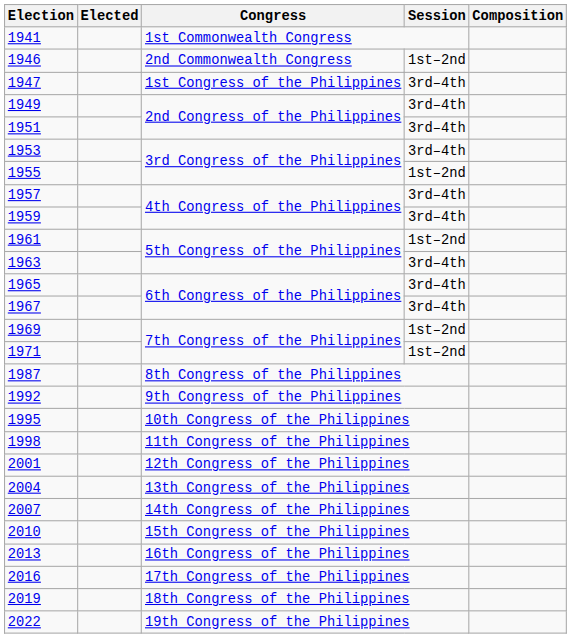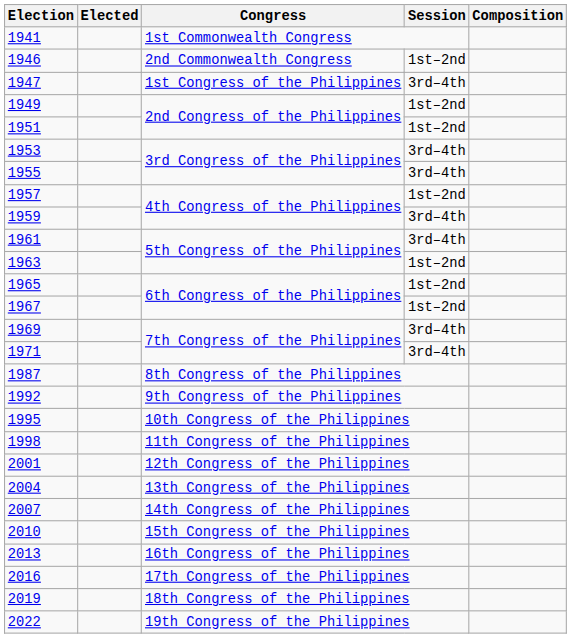 <table class="wikitable">
 <tr>
 <th>Election</th>
 <th>Elected</th>
 <th>Congress</th>
 <th>Session</th>
 <th>Composition</th>
 </tr>
 <tr>
 <td><a href='#'>1941</a></td>
 <td></td>
 <td colspan="2"><a href='#'>1st Commonwealth Congress</a></td>
 <td></td>
 </tr>
 <tr>
 <td rowspan="2"><a href='#'>1946</a></td>
 <td rowspan="2"></td>
 <td><a href='#'>2nd Commonwealth Congress</a></td>
 <td rowspan="2">1st–2nd</td>
 <td rowspan="2"></td>
 </tr>
 <tr>
 <td rowspan="2"><a href='#'>1st Congress of the Philippines</a></td>
 </tr>
 <tr>
 <td><a href='#'>1947</a></td>
 <td></td>
 <td>3rd–4th</td>
 <td></td>
 </tr>
 <tr>
 <td><a href='#'>1949</a></td>
 <td></td>
 <td rowspan="2"><a href='#'>2nd Congress of the Philippines</a></td>
-<td>3rd–4th</td>
+<td>1st–2nd</td>
 <td></td>
 </tr>
 <tr>
 <td><a href='#'>1951</a></td>
 <td></td>
-<td>3rd–4th</td>
+<td>1st–2nd</td>
 <td></td>
 </tr>
 <tr>
 <td><a href='#'>1953</a></td>
 <td></td>
 <td rowspan="2"><a href='#'>3rd Congress of the Philippines</a></td>
 <td>3rd–4th</td>
 <td></td>
 </tr>
 <tr>
 <td><a href='#'>1955</a></td>
 <td></td>
-<td>1st–2nd</td>
+<td>3rd–4th</td>
 <td></td>
 </tr>
 <tr>
 <td><a href='#'>1957</a></td>
 <td></td>
 <td rowspan="2"><a href='#'>4th Congress of the Philippines</a></td>
-<td>3rd–4th</td>
+<td>1st–2nd</td>
 <td></td>
 </tr>
 <tr>
 <td><a href='#'>1959</a></td>
 <td></td>
 <td>3rd–4th</td>
 <td></td>
 </tr>
 <tr>
 <td><a href='#'>1961</a></td>
 <td></td>
 <td rowspan="2"><a href='#'>5th Congress of the Philippines</a></td>
-<td>1st–2nd</td>
+<td>3rd–4th</td>
 <td></td>
 </tr>
 <tr>
 <td><a href='#'>1963</a></td>
 <td></td>
-<td>3rd–4th</td>
+<td>1st–2nd</td>
 <td></td>
 </tr>
 <tr>
 <td><a href='#'>1965</a></td>
 <td></td>
 <td rowspan="2"><a href='#'>6th Congress of the Philippines</a></td>
-<td>3rd–4th</td>
+<td>1st–2nd</td>
 <td></td>
 </tr>
 <tr>
 <td><a href='#'>1967</a></td>
 <td></td>
-<td>3rd–4th</td>
+<td>1st–2nd</td>
 <td></td>
 </tr>
 <tr>
 <td><a href='#'>1969</a></td>
 <td></td>
 <td rowspan="2"><a href='#'>7th Congress of the Philippines</a></td>
-<td>1st–2nd</td>
+<td>3rd–4th</td>
 <td></td>
 </tr>
 <tr>
 <td><a href='#'>1971</a></td>
 <td></td>
-<td>1st–2nd</td>
+<td>3rd–4th</td>
 <td></td>
 </tr>
 <tr>
 <td><a href='#'>1987</a></td>
 <td></td>
 <td colspan="2"><a href='#'>8th Congress of the Philippines</a></td>
 <td></td>
 </tr>
 <tr>
 <td><a href='#'>1992</a></td>
 <td></td>
 <td colspan="2"><a href='#'>9th Congress of the Philippines</a></td>
 <td></td>
 </tr>
 <tr>
 <td><a href='#'>1995</a></td>
 <td></td>
 <td colspan="2"><a href='#'>10th Congress of the Philippines</a></td>
 <td></td>
 </tr>
 <tr>
 <td><a href='#'>1998</a></td>
 <td></td>
 <td colspan="2"><a href='#'>11th Congress of the Philippines</a></td>
 <td></td>
 </tr>
 <tr>
 <td><a href='#'>2001</a></td>
 <td></td>
 <td colspan="2"><a href='#'>12th Congress of the Philippines</a></td>
 <td></td>
 </tr>
 <tr>
 <td><a href='#'>2004</a></td>
 <td></td>
 <td colspan="2"><a href='#'>13th Congress of the Philippines</a></td>
 <td></td>
 </tr>
 <tr>
 <td><a href='#'>2007</a></td>
 <td></td>
 <td colspan="2"><a href='#'>14th Congress of the Philippines</a></td>
 <td></td>
 </tr>
 <tr>
 <td><a href='#'>2010</a></td>
 <td></td>
 <td colspan="2"><a href='#'>15th Congress of the Philippines</a></td>
 <td></td>
 </tr>
 <tr>
 <td><a href='#'>2013</a></td>
 <td></td>
 <td colspan="2"><a href='#'>16th Congress of the Philippines</a></td>
 <td></td>
 </tr>
 <tr>
 <td><a href='#'>2016</a></td>
 <td></td>
 <td colspan="2"><a href='#'>17th Congress of the Philippines</a></td>
 <td></td>
 </tr>
 <tr>
 <td><a href='#'>2019</a></td>
 <td></td>
 <td colspan="2"><a href='#'>18th Congress of the Philippines</a></td>
 <td></td>
 </tr>
 <tr>
 <td><a href='#'>2022</a></td>
 <td></td>
 <td colspan="2"><a href='#'>19th Congress of the Philippines</a></td>
 <td></td>
 </tr>
 </table>
